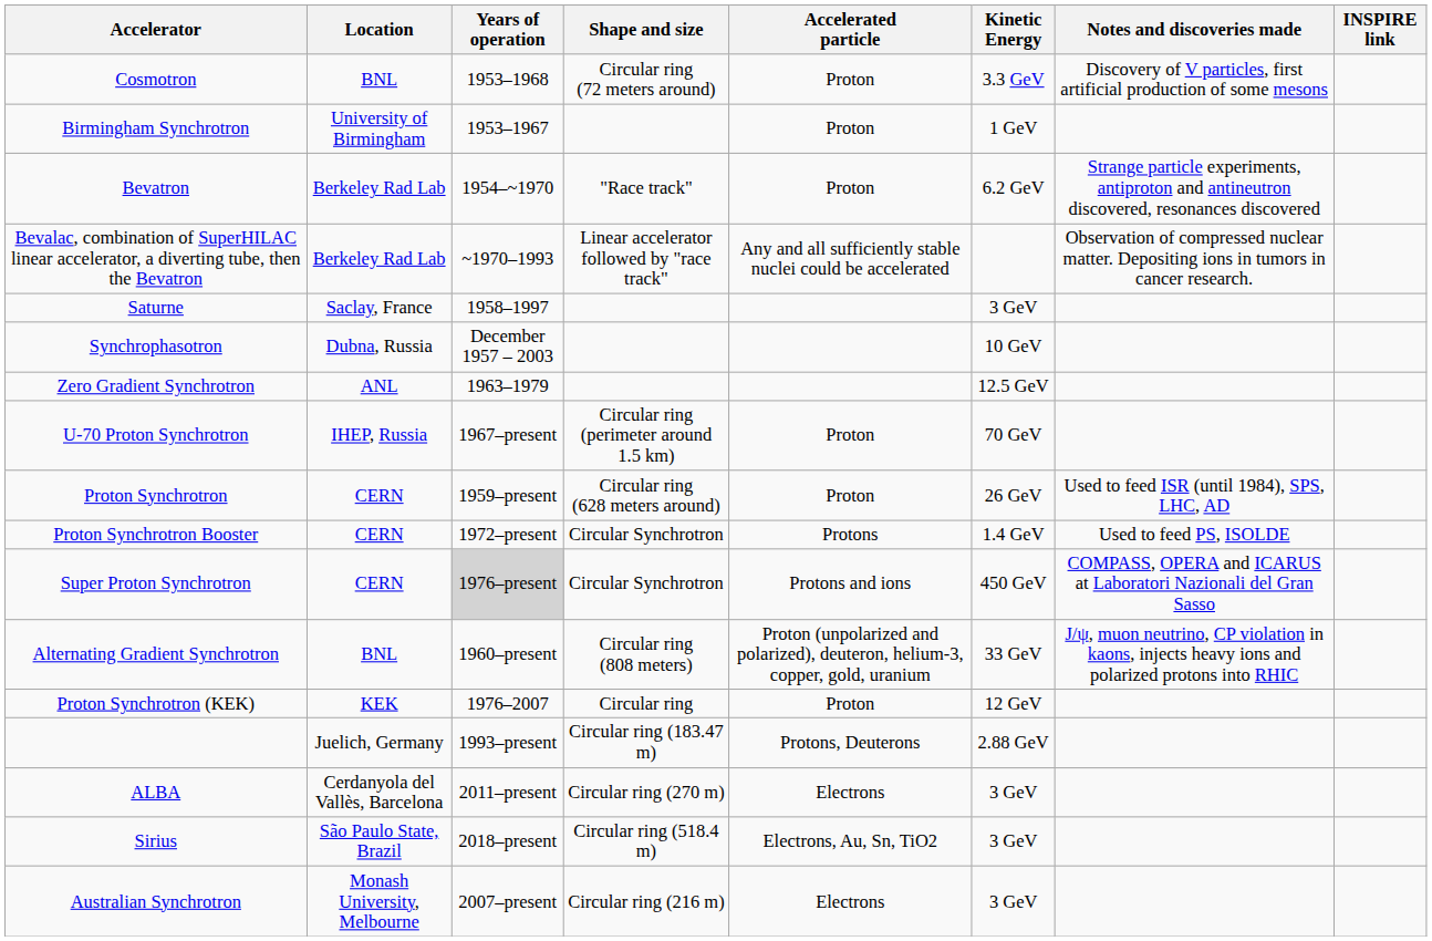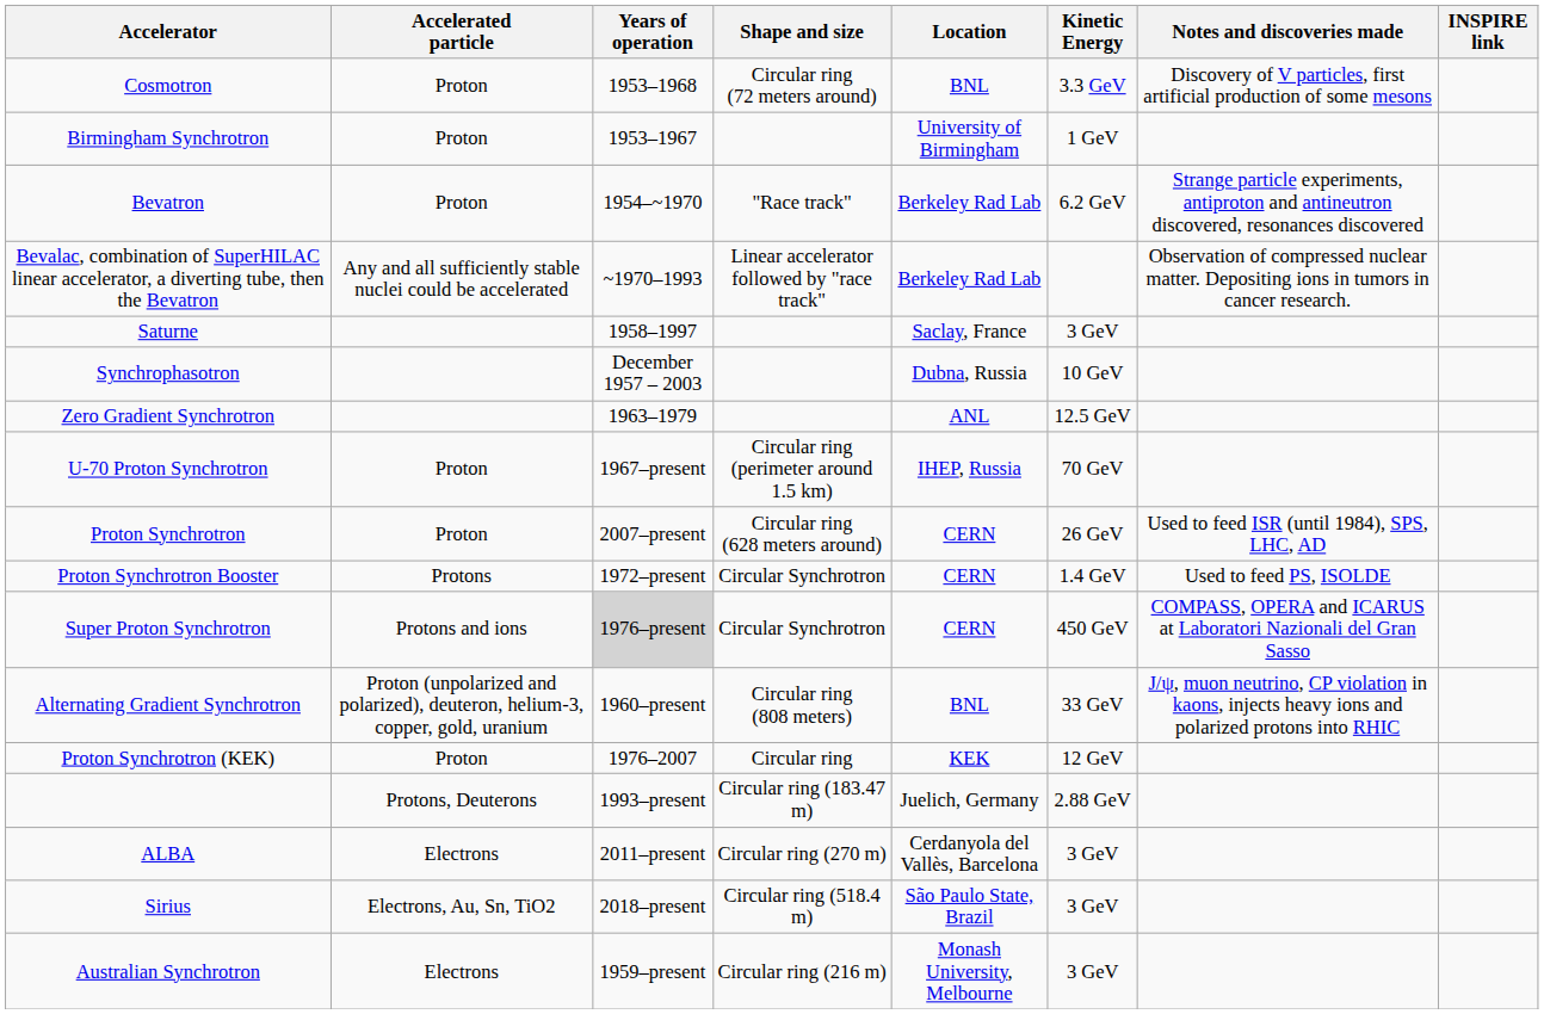 <table class="wikitable">
 <tr>
 <th>Accelerator</th>
-<th>Location</th>
+<th>Accelerated <br>particle</th>
 <th>Years of <br>operation</th>
 <th>Shape and size</th>
-<th>Accelerated <br>particle</th>
+<th>Location</th>
 <th>Kinetic Energy</th>
 <th>Notes and discoveries made</th>
 <th>INSPIRE link</th>
 </tr>
 <tr align="center">
 <td><a href='#'>Cosmotron</a></td>
-<td><a href='#'>BNL</a></td>
+<td>Proton</td>
 <td>1953–1968</td>
 <td>Circular ring<br>(72 meters around)</td>
-<td>Proton</td>
+<td><a href='#'>BNL</a></td>
 <td>3.3 <a href='#'>GeV</a></td>
 <td>Discovery of <a href='#'>V particles</a>, first artificial production of some <a href='#'>mesons</a></td>
 <td></td>
 </tr>
 <tr align="center">
 <td><a href='#'>Birmingham Synchrotron</a></td>
-<td><a href='#'>University of Birmingham</a></td>
+<td>Proton</td>
 <td>1953–1967</td>
 <td></td>
-<td>Proton</td>
+<td><a href='#'>University of Birmingham</a></td>
 <td>1 GeV</td>
 <td></td>
 <td></td>
 </tr>
 <tr align="center">
 <td><a href='#'>Bevatron</a></td>
-<td><a href='#'>Berkeley Rad Lab</a></td>
+<td>Proton</td>
 <td>1954–~1970</td>
 <td>"Race track"</td>
-<td>Proton</td>
+<td><a href='#'>Berkeley Rad Lab</a></td>
 <td>6.2 GeV</td>
 <td><a href='#'>Strange particle</a> experiments, <a href='#'>antiproton</a> and <a href='#'>antineutron</a> discovered, resonances discovered</td>
 <td></td>
 </tr>
 <tr align="center">
 <td><a href='#'>Bevalac</a>, combination of <a href='#'>SuperHILAC</a> linear accelerator, a diverting tube, then the <a href='#'>Bevatron</a></td>
-<td><a href='#'>Berkeley Rad Lab</a></td>
+<td>Any and all sufficiently stable nuclei could be accelerated</td>
 <td>~1970–1993</td>
 <td>Linear accelerator followed by "race track"</td>
-<td>Any and all sufficiently stable nuclei could be accelerated</td>
+<td><a href='#'>Berkeley Rad Lab</a></td>
 <td></td>
 <td>Observation of compressed nuclear matter. Depositing ions in tumors in cancer research.</td>
 <td></td>
 </tr>
 <tr align="center">
 <td><a href='#'>Saturne</a></td>
-<td><a href='#'>Saclay</a>, France</td>
+<td></td>
 <td>1958–1997</td>
 <td></td>
-<td></td>
+<td><a href='#'>Saclay</a>, France</td>
 <td>3 GeV</td>
 <td></td>
 <td></td>
 </tr>
 <tr align="center">
 <td><a href='#'>Synchrophasotron</a></td>
-<td><a href='#'>Dubna</a>, Russia</td>
+<td></td>
 <td>December 1957 – 2003</td>
 <td></td>
-<td></td>
+<td><a href='#'>Dubna</a>, Russia</td>
 <td>10 GeV</td>
 <td></td>
 <td></td>
 </tr>
 <tr align="center">
 <td><a href='#'>Zero Gradient Synchrotron</a></td>
-<td><a href='#'>ANL</a></td>
+<td></td>
 <td>1963–1979</td>
 <td></td>
-<td></td>
+<td><a href='#'>ANL</a></td>
 <td>12.5 GeV</td>
 <td></td>
 <td></td>
 </tr>
 <tr align="center">
 <td><a href='#'>U-70 Proton Synchrotron</a></td>
-<td><a href='#'>IHEP</a>, <a href='#'>Russia</a></td>
+<td>Proton</td>
 <td>1967–present</td>
 <td>Circular ring<br>(perimeter around 1.5 km)</td>
-<td>Proton</td>
+<td><a href='#'>IHEP</a>, <a href='#'>Russia</a></td>
 <td>70 GeV</td>
 <td></td>
 <td></td>
 </tr>
 <tr align="center">
 <td><a href='#'>Proton Synchrotron</a></td>
+<td>Proton</td>
+<td>2007–present</td>
+<td>Circular ring<br>(628 meters around)</td>
 <td><a href='#'>CERN</a></td>
-<td>1959–present</td>
-<td>Circular ring<br>(628 meters around)</td>
-<td>Proton</td>
 <td>26 GeV</td>
 <td>Used to feed <a href='#'>ISR</a> (until 1984), <a href='#'>SPS</a>, <a href='#'>LHC</a>, <a href='#'>AD</a></td>
 <td></td>
 </tr>
 <tr align="center">
 <td><a href='#'>Proton Synchrotron Booster</a></td>
-<td><a href='#'>CERN</a></td>
+<td>Protons</td>
 <td>1972–present</td>
 <td>Circular Synchrotron</td>
-<td>Protons</td>
+<td><a href='#'>CERN</a></td>
 <td>1.4 GeV</td>
 <td>Used to feed <a href='#'>PS</a>, <a href='#'>ISOLDE</a></td>
 <td></td>
 </tr>
 <tr align="center">
 <td><a href='#'>Super Proton Synchrotron</a></td>
-<td><a href='#'>CERN</a></td>
+<td>Protons and ions</td>
 <td style="background: lightgrey;">1976–present</td>
 <td>Circular Synchrotron</td>
-<td>Protons and ions</td>
+<td><a href='#'>CERN</a></td>
 <td>450 GeV</td>
 <td><a href='#'>COMPASS</a>, <a href='#'>OPERA</a> and <a href='#'>ICARUS</a> at <a href='#'>Laboratori Nazionali del Gran Sasso</a></td>
 <td></td>
 </tr>
 <tr align="center">
 <td><a href='#'>Alternating Gradient Synchrotron</a></td>
-<td><a href='#'>BNL</a></td>
+<td>Proton (unpolarized and polarized), deuteron, helium-3, copper, gold, uranium</td>
 <td>1960–present</td>
 <td>Circular ring<br>(808 meters)</td>
-<td>Proton (unpolarized and polarized), deuteron, helium-3, copper, gold, uranium</td>
+<td><a href='#'>BNL</a></td>
 <td>33 GeV</td>
 <td><a href='#'>J/ψ</a>, <a href='#'>muon neutrino</a>, <a href='#'>CP violation</a> in <a href='#'>kaons</a>, injects heavy ions and polarized protons into <a href='#'>RHIC</a></td>
 <td></td>
 </tr>
 <tr align="center">
 <td><a href='#'>Proton Synchrotron</a> (KEK)</td>
-<td><a href='#'>KEK</a></td>
+<td>Proton</td>
 <td>1976–2007</td>
 <td>Circular ring</td>
-<td>Proton</td>
+<td><a href='#'>KEK</a></td>
 <td>12 GeV</td>
 <td></td>
 <td></td>
 </tr>
 <tr align="center">
 <td></td>
-<td>Juelich, Germany</td>
+<td>Protons, Deuterons</td>
 <td>1993–present</td>
 <td>Circular ring (183.47 m)</td>
-<td>Protons, Deuterons</td>
+<td>Juelich, Germany</td>
 <td>2.88 GeV</td>
 <td></td>
 <td></td>
 </tr>
 <tr align="center">
 <td><a href='#'>ALBA</a></td>
-<td>Cerdanyola del Vallès, Barcelona</td>
+<td>Electrons</td>
 <td>2011–present</td>
 <td>Circular ring (270 m)</td>
-<td>Electrons</td>
+<td>Cerdanyola del Vallès, Barcelona</td>
 <td>3 GeV</td>
 <td></td>
 <td></td>
 </tr>
 <tr align="center">
 <td><a href='#'>Sirius</a></td>
-<td><a href='#'>São Paulo State, Brazil</a></td>
+<td>Electrons, Au, Sn, TiO2</td>
 <td>2018–present</td>
 <td>Circular ring (518.4 m)</td>
-<td>Electrons, Au, Sn, TiO2</td>
+<td><a href='#'>São Paulo State, Brazil</a></td>
 <td>3 GeV</td>
 <td></td>
 <td></td>
 </tr>
 <tr align=center>
 <td><a href='#'>Australian Synchrotron</a></td>
+<td>Electrons</td>
+<td>1959–present</td>
+<td>Circular ring (216 m)</td>
 <td><a href='#'>Monash University</a>, <a href='#'>Melbourne</a></td>
-<td>2007–present</td>
-<td>Circular ring (216 m)</td>
-<td>Electrons</td>
 <td>3 GeV</td>
 <td></td>
 <td></td>
 </tr>
 </table>
